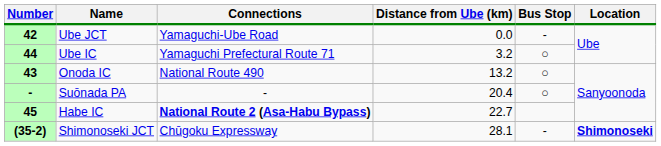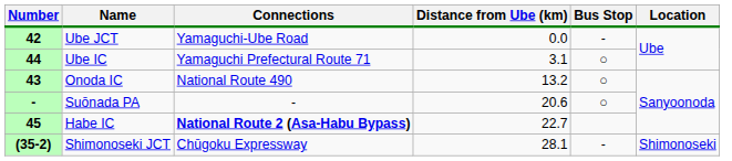 <table class="wikitable">
 <tr>
 <th style="border-bottom:3px solid green;"><a href='#'>Number</a></th>
 <th style="border-bottom:3px solid green;">Name</th>
 <th style="border-bottom:3px solid green;">Connections</th>
 <th style="border-bottom:3px solid green;">Distance from <a href='#'>Ube</a> (km)</th>
 <th style="border-bottom:3px solid green;">Bus Stop</th>
 <th style="border-bottom:3px solid green;">Location</th>
 </tr>
 <tr>
 <th style="background-color:#BFB;">42</th>
 <td><a href='#'>Ube JCT</a></td>
 <td><a href='#'>Yamaguchi-Ube Road</a></td>
 <td style="text-align:right;">0.0</td>
 <td style="text-align:center;">-</td>
 <td rowspan="2"><a href='#'>Ube</a></td>
 </tr>
 <tr>
 <th style="background-color:#BFB;">44</th>
 <td><a href='#'>Ube IC</a></td>
 <td><a href='#'>Yamaguchi Prefectural Route 71</a></td>
-<td style="text-align:right;">3.2</td>
+<td style="text-align:right;">3.1</td>
 <td style="text-align:center;">○</td>
 </tr>
 <tr>
 <th style="background-color:#BFB;">43</th>
 <td><a href='#'>Onoda IC</a></td>
 <td> <a href='#'>National Route 490</a></td>
 <td style="text-align:right;">13.2</td>
 <td style="text-align:center;">○</td>
 <td rowspan="3"><a href='#'>Sanyoonoda</a></td>
 </tr>
 <tr>
 <th style="background-color:#BFB;">-</th>
 <td><a href='#'>Suōnada PA</a></td>
 <td style="text-align:center;">-</td>
-<td style="text-align:right;">20.4</td>
+<td style="text-align:right;">20.6</td>
 <td style="text-align:center;">○</td>
 </tr>
 <tr>
 <th style="background-color:#BFB;">45</th>
 <td><a href='#'>Habe IC</a></td>
 <td><strong> <a href='#'>National Route 2</a> (<a href='#'>Asa-Habu Bypass</a>)</strong></td>
 <td style="text-align:right;">22.7</td>
 <td></td>
 </tr>
 <tr>
 <th style="background-color:#BFB;">(35-2)</th>
 <td><a href='#'>Shimonoseki JCT</a></td>
 <td> <a href='#'>Chūgoku Expressway</a></td>
 <td style="text-align:right;">28.1</td>
 <td style="text-align:center;">-</td>
-<td><strong><a href='#'>Shimonoseki</a></strong></td>
+<td><a href='#'>Shimonoseki</a></td>
 </tr>
 </table>
